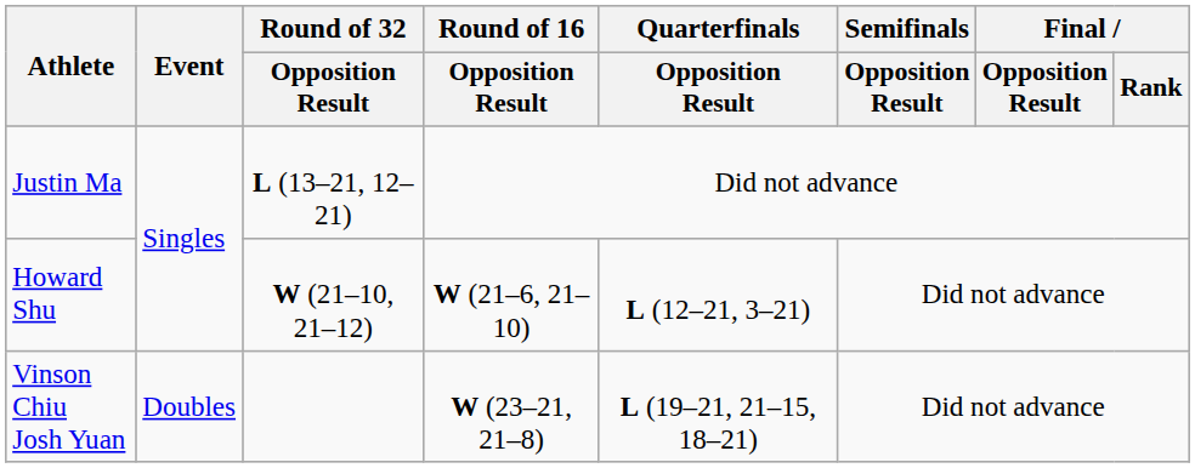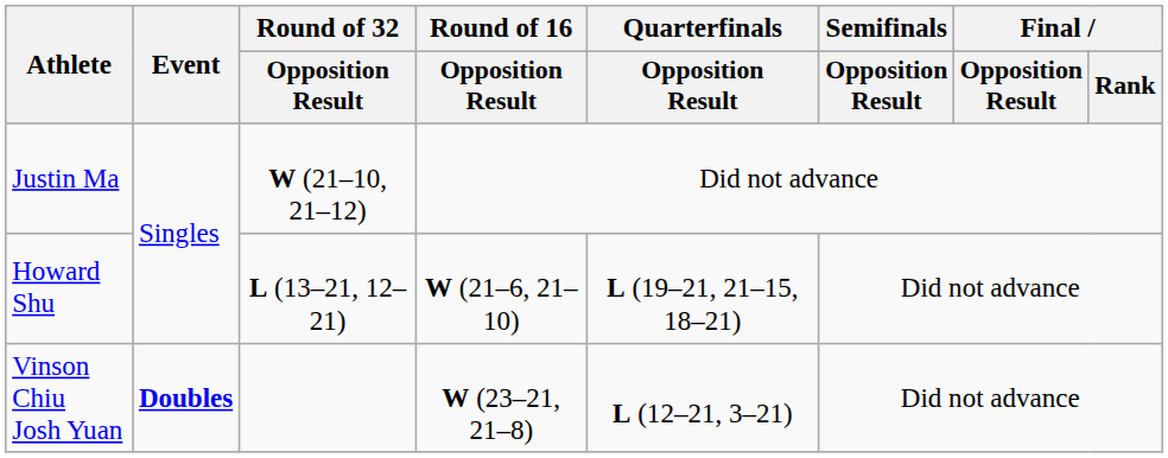 <table class=wikitable style=font-size:90%;text-align:center>
 <tr>
 <th rowspan=2>Athlete</th>
 <th rowspan=2>Event</th>
 <th>Round of 32</th>
 <th>Round of 16</th>
 <th>Quarterfinals</th>
 <th>Semifinals</th>
 <th colspan=2>Final / </th>
 </tr>
 <tr style=font-size:95%>
 <th>Opposition<br>Result</th>
 <th>Opposition<br>Result</th>
 <th>Opposition<br>Result</th>
 <th>Opposition<br>Result</th>
 <th>Opposition<br>Result</th>
 <th>Rank</th>
 </tr>
 <tr>
 <td align=left><a href='#'>Justin Ma</a></td>
 <td align=left rowspan=2><a href='#'>Singles</a></td>
-<td><br><strong>L</strong> (13–21, 12–21)</td>
+<td><br><strong>W</strong> (21–10, 21–12)</td>
 <td colspan=5>Did not advance</td>
 </tr>
 <tr>
 <td align=left><a href='#'>Howard Shu</a></td>
-<td><br><strong>W</strong> (21–10, 21–12)</td>
+<td><br><strong>L</strong> (13–21, 12–21)</td>
 <td><br><strong>W</strong> (21–6, 21–10)</td>
-<td><br> <strong>L</strong> (12–21, 3–21)</td>
+<td><br><strong>L</strong> (19–21, 21–15, 18–21)</td>
 <td colspan=3>Did not advance</td>
 </tr>
 <tr>
 <td align=left><a href='#'>Vinson Chiu</a><br><a href='#'>Josh Yuan</a></td>
-<td align=left><a href='#'>Doubles</a></td>
+<td align=left><strong><a href='#'>Doubles</a></strong></td>
 <td></td>
 <td><br><strong>W</strong> (23–21, 21–8)</td>
-<td><br><strong>L</strong> (19–21, 21–15, 18–21)</td>
+<td><br> <strong>L</strong> (12–21, 3–21)</td>
 <td colspan=3>Did not advance</td>
 </tr>
 </table>
